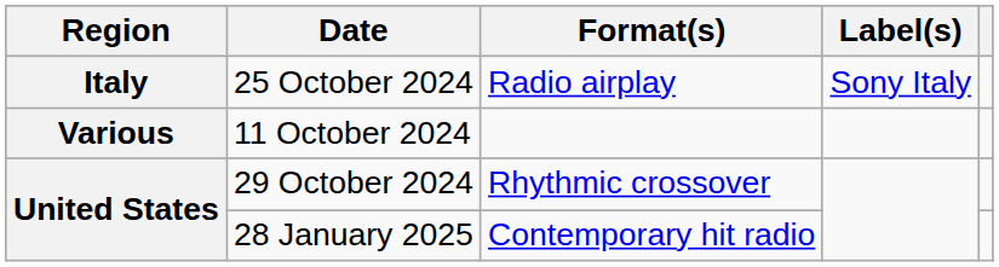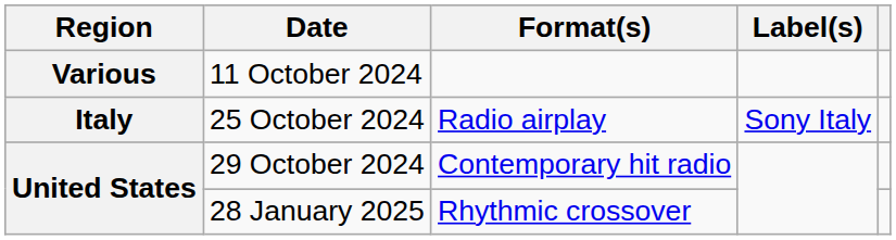 <table class="wikitable plainrowheaders">
 <tr>
 <th scope="col">Region</th>
 <th scope="col">Date</th>
 <th scope="col">Format(s)</th>
 <th scope="col">Label(s)</th>
 <th scope="col"></th>
 </tr>
 <tr>
+<th scope="row">Various</th>
+<td>11 October 2024</td>
+<td></td>
+<td></td>
+<td align="center"></td>
+</tr>
+<tr>
 <th scope="row">Italy</th>
 <td>25 October 2024</td>
 <td><a href='#'>Radio airplay</a></td>
 <td><a href='#'>Sony Italy</a></td>
 <td align="center"></td>
 </tr>
 <tr>
-<th scope="row">Various</th>
-<td>11 October 2024</td>
-<td></td>
-<td></td>
-<td align="center"></td>
-</tr>
-<tr>
 <th scope="row" rowspan="2">United States</th>
 <td>29 October 2024</td>
-<td><a href='#'>Rhythmic crossover</a></td>
+<td><a href='#'>Contemporary hit radio</a></td>
 <td rowspan="2"></td>
 <td align="center"></td>
 </tr>
 <tr>
 <td>28 January 2025</td>
-<td><a href='#'>Contemporary hit radio</a></td>
+<td><a href='#'>Rhythmic crossover</a></td>
 <td align="center"></td>
 </tr>
 </table>
